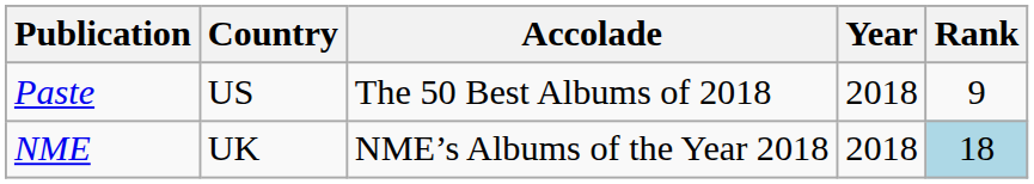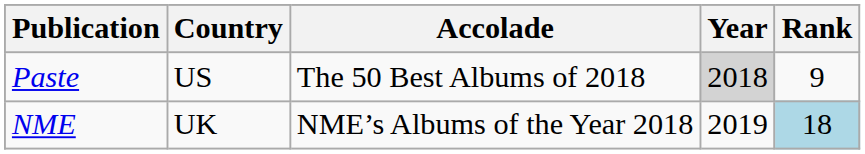 <table class="wikitable">
 <tr>
 <th>Publication</th>
 <th>Country</th>
 <th>Accolade</th>
 <th>Year</th>
 <th>Rank</th>
 </tr>
 <tr>
 <td><em><a href='#'>Paste</a></em></td>
 <td>US</td>
 <td>The 50 Best Albums of 2018</td>
-<td>2018</td>
+<td style="background: lightgrey;">2018</td>
 <td style="text-align:center;">9</td>
 </tr>
 <tr>
 <td><em><a href='#'>NME</a></em></td>
 <td>UK</td>
 <td>NME’s Albums of the Year 2018</td>
-<td>2018</td>
+<td>2019</td>
 <td style="background: lightblue; text-align:center;">18</td>
 </tr>
 </table>
